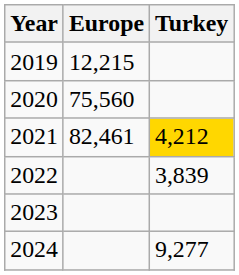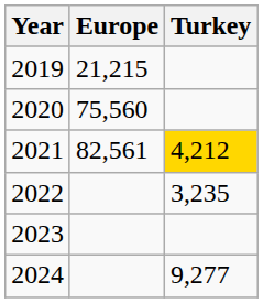 <table class="wikitable">
 <tr>
 <th>Year</th>
 <th>Europe</th>
 <th>Turkey</th>
 </tr>
 <tr>
 <td>2019</td>
-<td>12,215</td>
+<td>21,215</td>
 <td></td>
 </tr>
 <tr>
 <td>2020</td>
 <td>75,560</td>
 <td></td>
 </tr>
 <tr>
 <td>2021</td>
-<td>82,461</td>
+<td>82,561</td>
 <td style="background: gold;">4,212</td>
 </tr>
 <tr>
 <td>2022</td>
 <td></td>
-<td>3,839</td>
+<td>3,235</td>
 </tr>
 <tr>
 <td>2023</td>
 <td></td>
 <td></td>
 </tr>
 <tr>
 <td>2024</td>
 <td></td>
 <td>9,277</td>
 </tr>
 </table>
